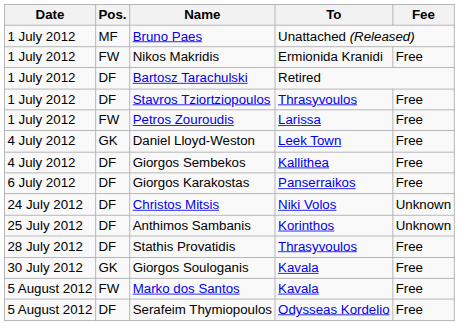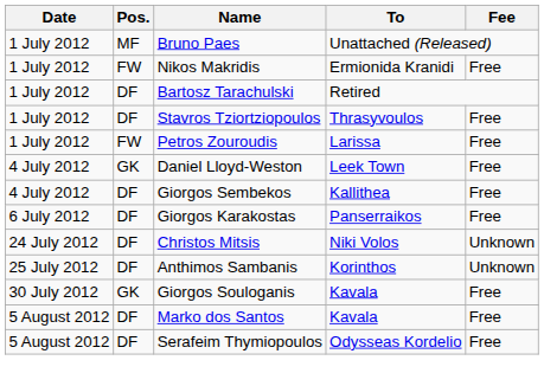 <table class="wikitable">
 <tr>
 <th>Date</th>
 <th>Pos.</th>
 <th>Name</th>
 <th>To</th>
 <th>Fee</th>
 </tr>
 <tr>
 <td>1 July 2012</td>
 <td>MF</td>
 <td> <a href='#'>Bruno Paes</a></td>
 <td colspan=2>Unattached <em>(Released)</em></td>
 </tr>
 <tr>
 <td>1 July 2012</td>
 <td>FW</td>
 <td> Nikos Makridis</td>
 <td>Ermionida Kranidi</td>
 <td>Free</td>
 </tr>
 <tr>
 <td>1 July 2012</td>
 <td>DF</td>
 <td> <a href='#'>Bartosz Tarachulski</a></td>
 <td colspan=2>Retired</td>
 </tr>
 <tr>
 <td>1 July 2012</td>
 <td>DF</td>
 <td> <a href='#'>Stavros Tziortziopoulos</a></td>
 <td><a href='#'>Thrasyvoulos</a></td>
 <td>Free</td>
 </tr>
 <tr>
 <td>1 July 2012</td>
 <td>FW</td>
 <td> <a href='#'>Petros Zouroudis</a></td>
 <td><a href='#'>Larissa</a></td>
 <td>Free</td>
 </tr>
 <tr>
 <td>4 July 2012</td>
 <td>GK</td>
 <td> Daniel Lloyd-Weston</td>
 <td><a href='#'>Leek Town</a></td>
 <td>Free</td>
 </tr>
 <tr>
 <td>4 July 2012</td>
 <td>DF</td>
 <td> Giorgos Sembekos</td>
 <td><a href='#'>Kallithea</a></td>
 <td>Free</td>
 </tr>
 <tr>
 <td>6 July 2012</td>
 <td>DF</td>
 <td> Giorgos Karakostas</td>
 <td><a href='#'>Panserraikos</a></td>
 <td>Free</td>
 </tr>
 <tr>
 <td>24 July 2012</td>
 <td>DF</td>
 <td> <a href='#'>Christos Mitsis</a></td>
 <td><a href='#'>Niki Volos</a></td>
 <td>Unknown</td>
 </tr>
 <tr>
 <td>25 July 2012</td>
 <td>DF</td>
 <td> Anthimos Sambanis</td>
 <td><a href='#'>Korinthos</a></td>
 <td>Unknown</td>
 </tr>
 <tr>
-<td>28 July 2012</td>
-<td>DF</td>
-<td> Stathis Provatidis</td>
-<td><a href='#'>Thrasyvoulos</a></td>
-<td>Free</td>
-</tr>
-<tr>
 <td>30 July 2012</td>
 <td>GK</td>
 <td> Giorgos Souloganis</td>
 <td><a href='#'>Kavala</a></td>
 <td>Free</td>
 </tr>
 <tr>
 <td>5 August 2012</td>
-<td>FW</td>
+<td>DF</td>
 <td> <a href='#'>Marko dos Santos</a></td>
 <td><a href='#'>Kavala</a></td>
 <td>Free</td>
 </tr>
 <tr>
 <td>5 August 2012</td>
 <td>DF</td>
 <td> Serafeim Thymiopoulos</td>
 <td><a href='#'>Odysseas Kordelio</a></td>
 <td>Free</td>
 </tr>
 </table>
